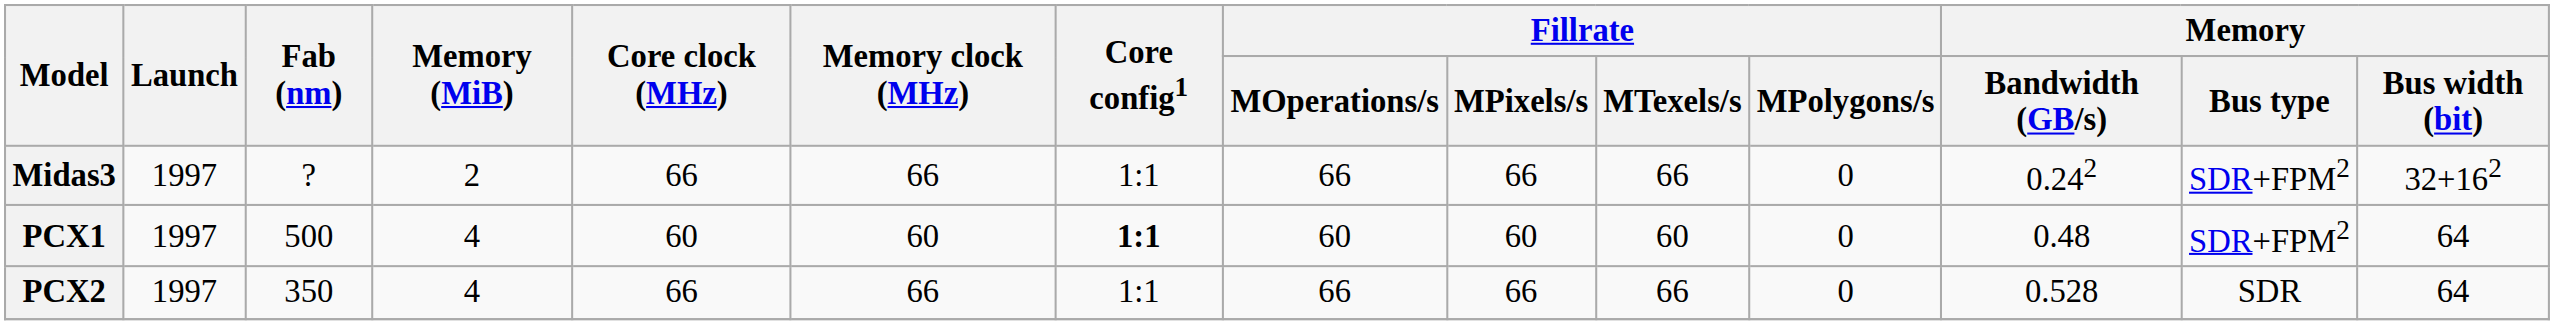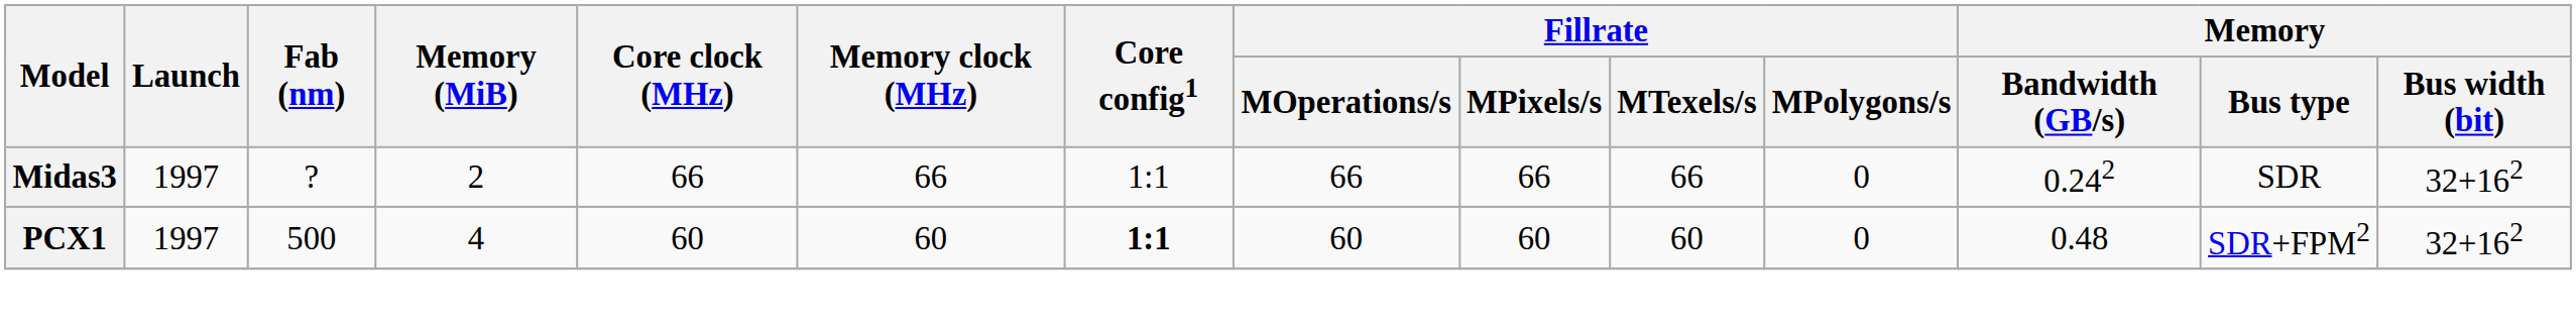 <table class="wikitable" style="text-align: center">
 <tr>
 <th rowspan=2>Model</th>
 <th rowspan=2>Launch</th>
 <th rowspan=2>Fab (<a href='#'>nm</a>)</th>
 <th rowspan=2>Memory (<a href='#'>MiB</a>)</th>
 <th rowspan=2>Core clock (<a href='#'>MHz</a>)</th>
 <th rowspan=2>Memory clock (<a href='#'>MHz</a>)</th>
 <th rowspan=2>Core config<sup>1</sup></th>
 <th colspan=4><a href='#'>Fillrate</a></th>
 <th colspan=3>Memory</th>
 </tr>
 <tr>
 <th>MOperations/s</th>
 <th>MPixels/s</th>
 <th>MTexels/s</th>
 <th>MPolygons/s</th>
 <th>Bandwidth (<a href='#'>GB</a>/s)</th>
 <th>Bus type</th>
 <th>Bus width (<a href='#'>bit</a>)</th>
 </tr>
 <tr>
 <th>Midas3</th>
 <td>1997</td>
 <td>?</td>
 <td>2</td>
 <td>66</td>
 <td>66</td>
 <td>1:1</td>
 <td>66</td>
 <td>66</td>
 <td>66</td>
 <td>0</td>
 <td>0.24<sup>2</sup></td>
-<td><a href='#'>SDR</a>+FPM<sup>2</sup></td>
+<td>SDR</td>
 <td>32+16<sup>2</sup></td>
 </tr>
 <tr>
 <th>PCX1</th>
 <td>1997</td>
 <td>500</td>
 <td>4</td>
 <td>60</td>
 <td>60</td>
 <td><strong>1:1</strong></td>
 <td>60</td>
 <td>60</td>
 <td>60</td>
 <td>0</td>
 <td>0.48</td>
 <td><a href='#'>SDR</a>+FPM<sup>2</sup></td>
-<td>64</td>
-</tr>
-<tr>
-<th>PCX2</th>
-<td>1997</td>
-<td>350</td>
-<td>4</td>
-<td>66</td>
-<td>66</td>
-<td>1:1</td>
-<td>66</td>
-<td>66</td>
-<td>66</td>
-<td>0</td>
-<td>0.528</td>
-<td>SDR</td>
-<td>64</td>
+<td>32+16<sup>2</sup></td>
 </tr>
 <tr>
 </tr>
 </table>
